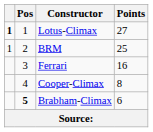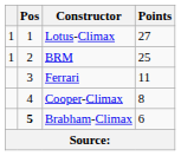 <table class="wikitable" style="font-size: 95%;">
 <tr>
 <th></th>
 <th>Pos</th>
 <th>Constructor</th>
 <th>Points</th>
 </tr>
 <tr>
-<td align="left"><strong> 1</strong></td>
+<td align="left"> 1</td>
 <td align="center">1</td>
 <td> <a href='#'>Lotus</a>-<a href='#'>Climax</a></td>
 <td align="left">27</td>
 </tr>
 <tr>
 <td align="left"> 1</td>
 <td align="center">2</td>
 <td> <a href='#'>BRM</a></td>
 <td align="left">25</td>
 </tr>
 <tr>
 <td align="left"></td>
 <td align="center">3</td>
 <td> <a href='#'>Ferrari</a></td>
-<td align="left">16</td>
+<td align="left">11</td>
 </tr>
 <tr>
 <td align="left"></td>
 <td align="center">4</td>
 <td> <a href='#'>Cooper</a>-<a href='#'>Climax</a></td>
 <td align="left">8</td>
 </tr>
 <tr>
 <td align="left"></td>
 <td align="center"><strong>5</strong></td>
 <td> <a href='#'>Brabham</a>-<a href='#'>Climax</a></td>
 <td align="left">6</td>
 </tr>
 <tr>
 <th colspan=4>Source: </th>
 </tr>
 </table>
